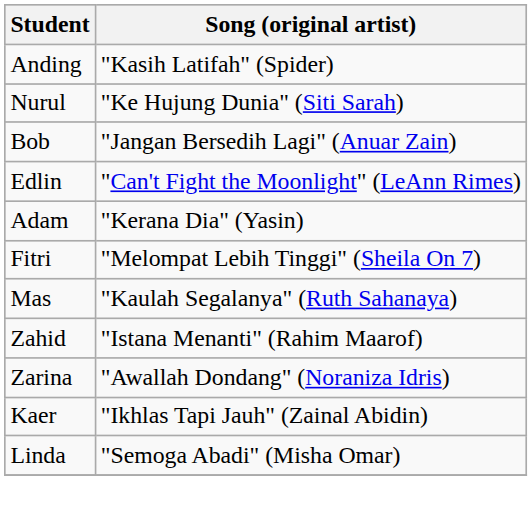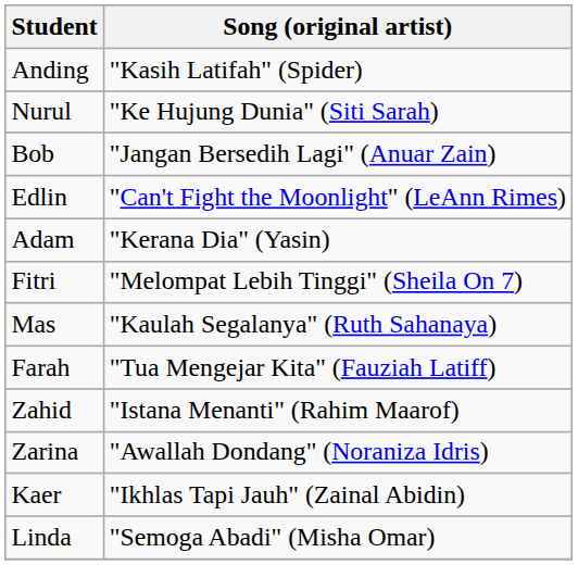 <table class="wikitable" style="font-size:90%;">
 <tr>
 <th>Student</th>
 <th>Song (original artist)</th>
 </tr>
 <tr>
 <td>Anding</td>
 <td>"Kasih Latifah" (Spider)</td>
 </tr>
 <tr>
 <td>Nurul</td>
 <td>"Ke Hujung Dunia" (<a href='#'>Siti Sarah</a>)</td>
 </tr>
 <tr>
 <td>Bob</td>
 <td>"Jangan Bersedih Lagi" (<a href='#'>Anuar Zain</a>)</td>
 </tr>
 <tr>
 <td>Edlin</td>
 <td>"<a href='#'>Can't Fight the Moonlight</a>" (<a href='#'>LeAnn Rimes</a>)</td>
 </tr>
 <tr>
 <td>Adam</td>
 <td>"Kerana Dia" (Yasin)</td>
 </tr>
 <tr>
 <td>Fitri</td>
 <td>"Melompat Lebih Tinggi" (<a href='#'>Sheila On 7</a>)</td>
 </tr>
 <tr>
 <td>Mas</td>
 <td>"Kaulah Segalanya" (<a href='#'>Ruth Sahanaya</a>)</td>
 </tr>
 <tr>
+<td>Farah</td>
+<td>"Tua Mengejar Kita" (<a href='#'>Fauziah Latiff</a>)</td>
+</tr>
+<tr>
 <td>Zahid</td>
 <td>"Istana Menanti" (Rahim Maarof)</td>
 </tr>
 <tr>
 <td>Zarina</td>
 <td>"Awallah Dondang" (<a href='#'>Noraniza Idris</a>)</td>
 </tr>
 <tr>
 <td>Kaer</td>
 <td>"Ikhlas Tapi Jauh" (Zainal Abidin)</td>
 </tr>
 <tr>
 <td>Linda</td>
 <td>"Semoga Abadi" (Misha Omar)</td>
 </tr>
 <tr>
 </tr>
 </table>
